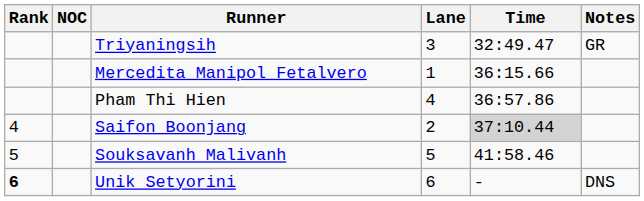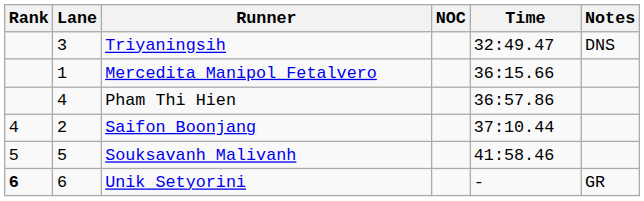 <table class="wikitable sortable" style="text-align:Left">
 <tr>
 <th width=10>Rank</th>
+<th width=10>Lane</th>
+<th width=250>Runner</th>
 <th width=10>NOC</th>
-<th width=250>Runner</th>
-<th width=10>Lane</th>
 <th width=80>Time</th>
 <th width=10>Notes</th>
 </tr>
 <tr>
 <td></td>
+<td>3</td>
+<td><a href='#'>Triyaningsih</a></td>
 <td></td>
-<td><a href='#'>Triyaningsih</a></td>
-<td>3</td>
 <td>32:49.47</td>
-<td>GR</td>
+<td>DNS</td>
 </tr>
 <tr>
 <td></td>
+<td>1</td>
+<td><a href='#'>Mercedita Manipol Fetalvero</a></td>
 <td></td>
-<td><a href='#'>Mercedita Manipol Fetalvero</a></td>
-<td>1</td>
 <td>36:15.66</td>
 <td></td>
 </tr>
 <tr>
 <td></td>
+<td>4</td>
+<td>Pham Thi Hien</td>
 <td></td>
-<td>Pham Thi Hien</td>
-<td>4</td>
 <td>36:57.86</td>
 <td></td>
 </tr>
 <tr>
 <td>4</td>
+<td>2</td>
+<td><a href='#'>Saifon Boonjang</a></td>
 <td></td>
-<td><a href='#'>Saifon Boonjang</a></td>
-<td>2</td>
-<td style="background: lightgrey;">37:10.44</td>
+<td>37:10.44</td>
 <td></td>
 </tr>
 <tr>
 <td>5</td>
+<td>5</td>
+<td><a href='#'>Souksavanh Malivanh</a></td>
 <td></td>
-<td><a href='#'>Souksavanh Malivanh</a></td>
-<td>5</td>
 <td>41:58.46</td>
 <td></td>
 </tr>
 <tr>
 <td><strong>6</strong></td>
+<td>6</td>
+<td><a href='#'>Unik Setyorini</a></td>
 <td></td>
-<td><a href='#'>Unik Setyorini</a></td>
-<td>6</td>
 <td>-</td>
-<td>DNS</td>
+<td>GR</td>
 </tr>
 </table>
